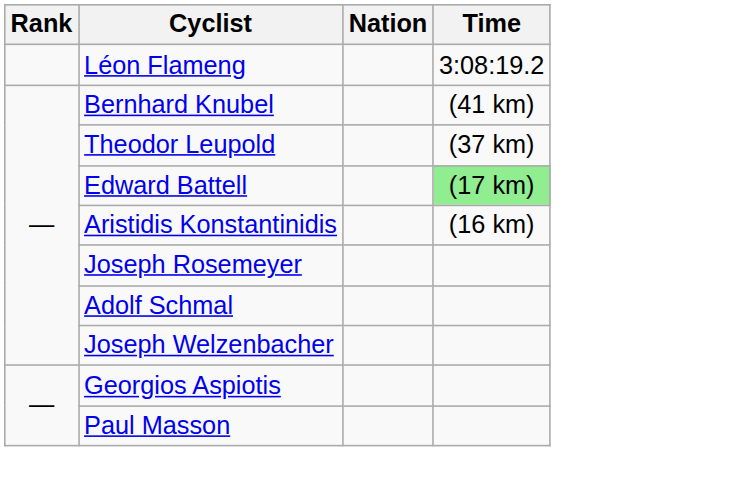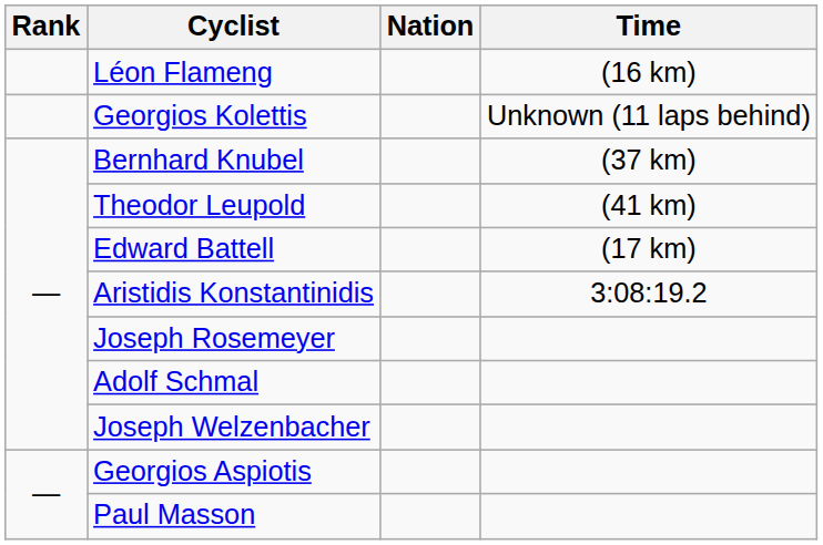 <table class="wikitable sortable" style="text-align:center">
 <tr>
 <th>Rank</th>
 <th>Cyclist</th>
 <th>Nation</th>
 <th>Time</th>
 </tr>
 <tr>
 <td></td>
 <td align=left><a href='#'>Léon Flameng</a></td>
 <td align=left></td>
-<td>3:08:19.2</td>
+<td data-sort-value=7:00:00.0> (16 km)</td>
+</tr>
+<tr>
+<td></td>
+<td align=left><a href='#'>Georgios Kolettis</a></td>
+<td align=left></td>
+<td data-sort-value=3:20:00.0>Unknown (11 laps behind)</td>
 </tr>
 <tr>
 <td data-sort-value=3 rowspan=7>—</td>
 <td align=left><a href='#'>Bernhard Knubel</a></td>
 <td align=left></td>
-<td data-sort-value=4:00:00.0> (41 km)</td>
+<td data-sort-value=5:00:00.0> (37 km)</td>
 </tr>
 <tr>
 <td align=left><a href='#'>Theodor Leupold</a></td>
 <td align=left></td>
-<td data-sort-value=5:00:00.0> (37 km)</td>
+<td data-sort-value=4:00:00.0> (41 km)</td>
 </tr>
 <tr>
 <td align=left><a href='#'>Edward Battell</a></td>
 <td align=left></td>
-<td data-sort-value=6:00:00.0 style="background: lightgreen;"> (17 km)</td>
+<td data-sort-value=6:00:00.0> (17 km)</td>
 </tr>
 <tr>
 <td align=left><a href='#'>Aristidis Konstantinidis</a></td>
 <td align=left></td>
-<td data-sort-value=7:00:00.0> (16 km)</td>
+<td>3:08:19.2</td>
 </tr>
 <tr>
 <td align=left><a href='#'>Joseph Rosemeyer</a></td>
 <td align=left></td>
 <td data-sort-value=8:00:00.0></td>
 </tr>
 <tr>
 <td align=left><a href='#'>Adolf Schmal</a></td>
 <td align=left></td>
 <td data-sort-value=8:00:00.0></td>
 </tr>
 <tr>
 <td align=left><a href='#'>Joseph Welzenbacher</a></td>
 <td align=left></td>
 <td data-sort-value=8:00:00.0></td>
 </tr>
 <tr>
 <td data-sort-value=10 rowspan=2>—</td>
 <td align=left><a href='#'>Georgios Aspiotis</a></td>
 <td align=left></td>
 <td data-sort-value=9:00:00.0></td>
 </tr>
 <tr>
 <td align=left><a href='#'>Paul Masson</a></td>
 <td align=left></td>
 <td data-sort-value=9:00:00.0></td>
 </tr>
 </table>
